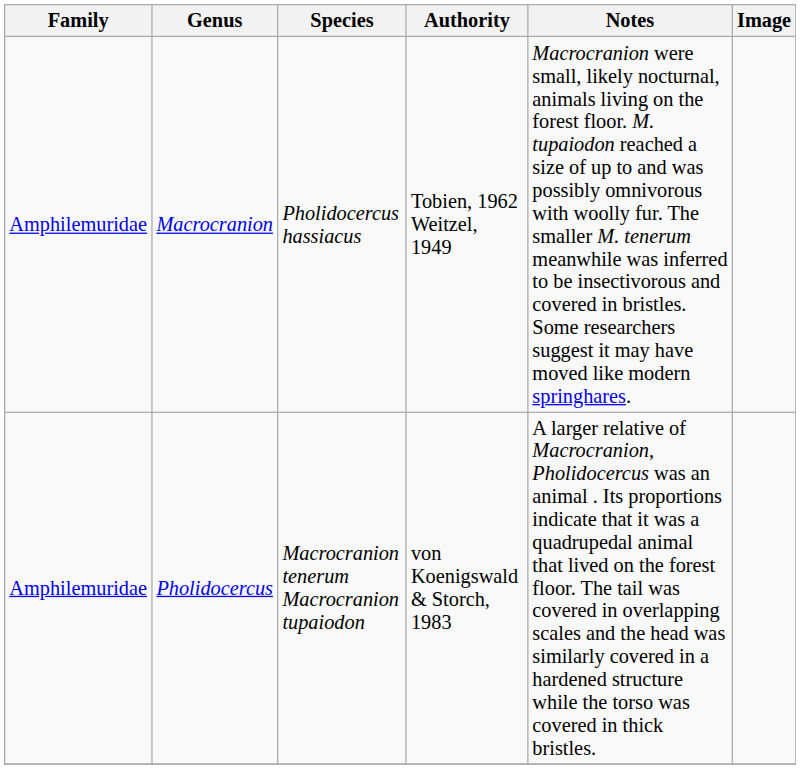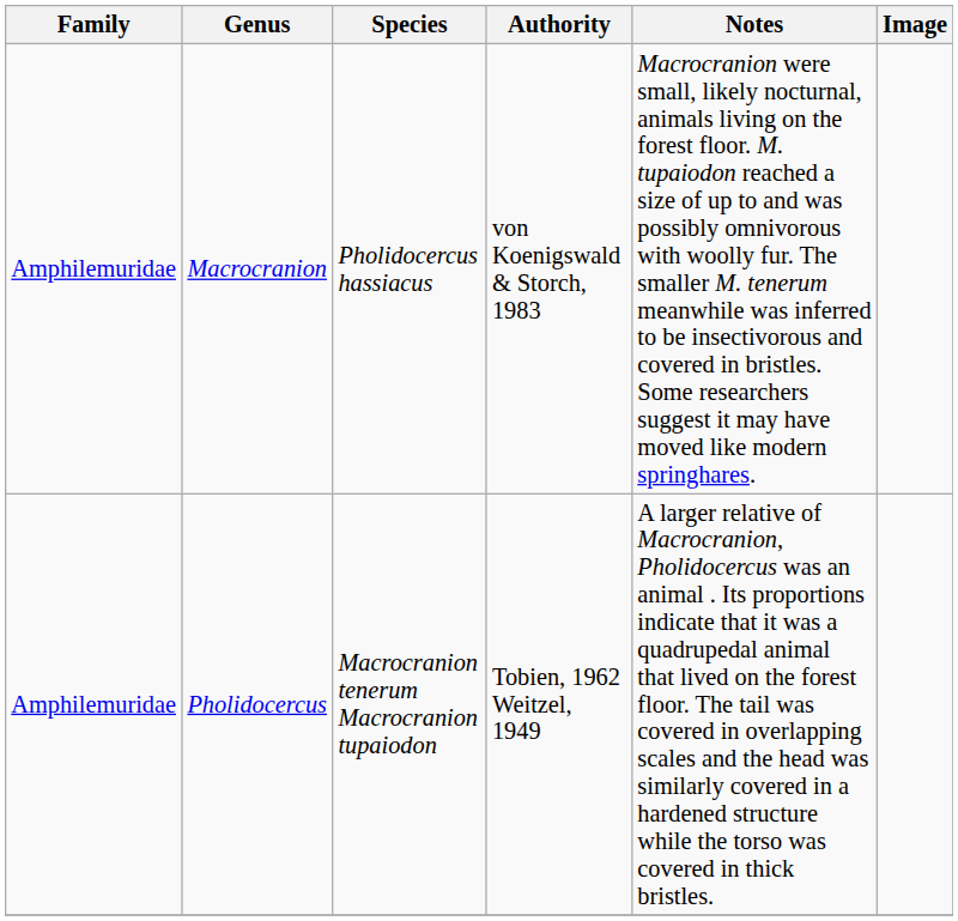 <table class="wikitable" align="center" width="100%">
 <tr>
 <th>Family</th>
 <th>Genus</th>
 <th>Species</th>
 <th>Authority</th>
 <th>Notes</th>
 <th>Image</th>
 </tr>
 <tr>
 <td><a href='#'>Amphilemuridae</a></td>
 <td><em><a href='#'>Macrocranion</a></em></td>
 <td><em>Pholidocercus hassiacus</em></td>
-<td>Tobien, 1962<br>Weitzel, 1949</td>
+<td>von Koenigswald & Storch, 1983</td>
 <td><em>Macrocranion</em> were small, likely nocturnal, animals living on the forest floor. <em>M. tupaiodon</em> reached a size of up to  and was possibly omnivorous with woolly fur. The smaller <em>M. tenerum</em> meanwhile was inferred to be insectivorous and covered in bristles. Some researchers suggest it may have moved like modern <a href='#'>springhares</a>.</td>
 <td></td>
 </tr>
 <tr>
 <td><a href='#'>Amphilemuridae</a></td>
 <td><em><a href='#'>Pholidocercus</a></em></td>
 <td><em>Macrocranion tenerum</em><br><em>Macrocranion tupaiodon</em></td>
-<td>von Koenigswald & Storch, 1983</td>
+<td>Tobien, 1962<br>Weitzel, 1949</td>
 <td>A larger relative of <em>Macrocranion</em>, <em>Pholidocercus</em> was an animal . Its proportions indicate that it was a quadrupedal animal that lived on the forest floor. The tail was covered in overlapping scales and the head was similarly covered in a hardened structure while the torso was covered in thick bristles.</td>
 <td></td>
 </tr>
 <tr>
 </tr>
 </table>
